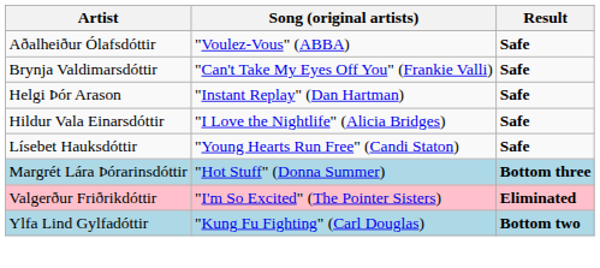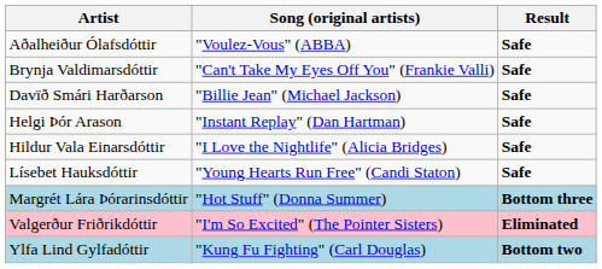 <table class=wikitable>
 <tr>
 <th>Artist</th>
 <th>Song (original artists)</th>
 <th>Result</th>
 </tr>
 <tr>
 <td>Aðalheiður Ólafsdóttir</td>
 <td>"<a href='#'>Voulez-Vous</a>" (<a href='#'>ABBA</a>)</td>
 <td><strong>Safe</strong></td>
 </tr>
 <tr>
 <td>Brynja Valdimarsdóttir</td>
 <td>"<a href='#'>Can't Take My Eyes Off You</a>" (<a href='#'>Frankie Valli</a>)</td>
+<td><strong>Safe</strong></td>
+</tr>
+<tr>
+<td>Davïð Smári Harðarson</td>
+<td>"<a href='#'>Billie Jean</a>" (<a href='#'>Michael Jackson</a>)</td>
 <td><strong>Safe</strong></td>
 </tr>
 <tr>
 <td>Helgi Þór Arason</td>
 <td>"<a href='#'>Instant Replay</a>" (<a href='#'>Dan Hartman</a>)</td>
 <td><strong>Safe</strong></td>
 </tr>
 <tr>
 <td>Hildur Vala Einarsdóttir</td>
 <td>"<a href='#'>I Love the Nightlife</a>" (<a href='#'>Alicia Bridges</a>)</td>
 <td><strong>Safe</strong></td>
 </tr>
 <tr>
 <td>Lísebet Hauksdóttir</td>
 <td>"<a href='#'>Young Hearts Run Free</a>" (<a href='#'>Candi Staton</a>)</td>
 <td><strong>Safe</strong></td>
 </tr>
 <tr style="background:lightblue;">
 <td>Margrét Lára Þórarinsdóttir</td>
 <td>"<a href='#'>Hot Stuff</a>" (<a href='#'>Donna Summer</a>)</td>
 <td><strong>Bottom three</strong></td>
 </tr>
 <tr style="background:pink;">
 <td>Valgerður Friðrikdóttir</td>
 <td>"<a href='#'>I'm So Excited</a>" (<a href='#'>The Pointer Sisters</a>)</td>
 <td><strong>Eliminated</strong></td>
 </tr>
 <tr style="background:lightblue;">
 <td>Ylfa Lind Gylfadóttir</td>
 <td>"<a href='#'>Kung Fu Fighting</a>" (<a href='#'>Carl Douglas</a>)</td>
 <td><strong>Bottom two</strong></td>
 </tr>
 </table>
